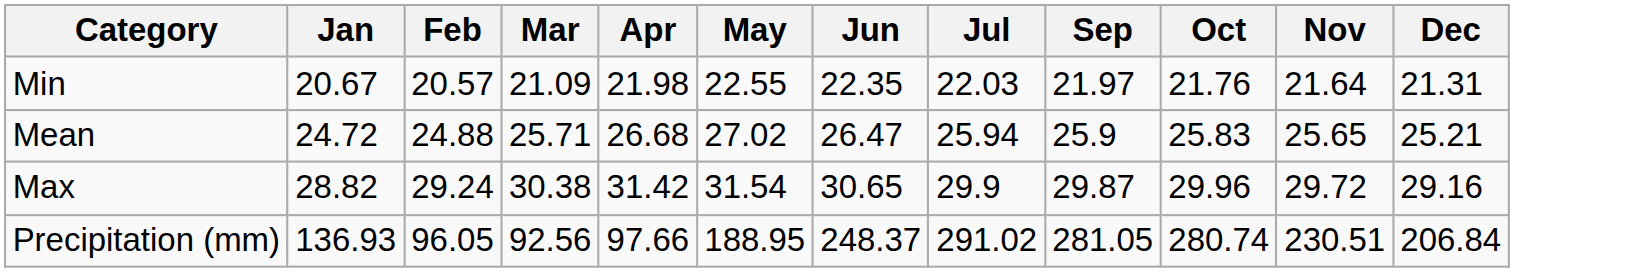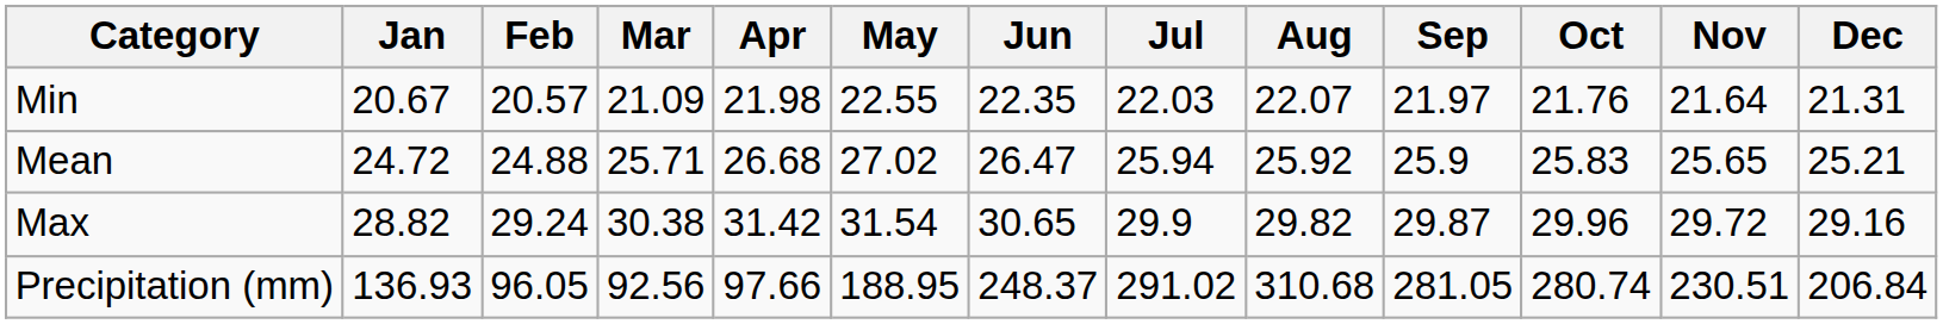 <table class="wikitable sortable">
 <tr>
 <th>Category</th>
 <th>Jan</th>
 <th>Feb</th>
 <th>Mar</th>
 <th>Apr</th>
 <th>May</th>
 <th>Jun</th>
 <th>Jul</th>
+<th>Aug</th>
 <th>Sep</th>
 <th>Oct</th>
 <th>Nov</th>
 <th>Dec</th>
 </tr>
 <tr>
 <td>Min</td>
 <td>20.67</td>
 <td>20.57</td>
 <td>21.09</td>
 <td>21.98</td>
 <td>22.55</td>
 <td>22.35</td>
 <td>22.03</td>
+<td>22.07</td>
 <td>21.97</td>
 <td>21.76</td>
 <td>21.64</td>
 <td>21.31</td>
 </tr>
 <tr>
 <td>Mean</td>
 <td>24.72</td>
 <td>24.88</td>
 <td>25.71</td>
 <td>26.68</td>
 <td>27.02</td>
 <td>26.47</td>
 <td>25.94</td>
+<td>25.92</td>
 <td>25.9</td>
 <td>25.83</td>
 <td>25.65</td>
 <td>25.21</td>
 </tr>
 <tr>
 <td>Max</td>
 <td>28.82</td>
 <td>29.24</td>
 <td>30.38</td>
 <td>31.42</td>
 <td>31.54</td>
 <td>30.65</td>
 <td>29.9</td>
+<td>29.82</td>
 <td>29.87</td>
 <td>29.96</td>
 <td>29.72</td>
 <td>29.16</td>
 </tr>
 <tr>
 <td>Precipitation (mm)</td>
 <td>136.93</td>
 <td>96.05</td>
 <td>92.56</td>
 <td>97.66</td>
 <td>188.95</td>
 <td>248.37</td>
 <td>291.02</td>
+<td>310.68</td>
 <td>281.05</td>
 <td>280.74</td>
 <td>230.51</td>
 <td>206.84</td>
 </tr>
 </table>
